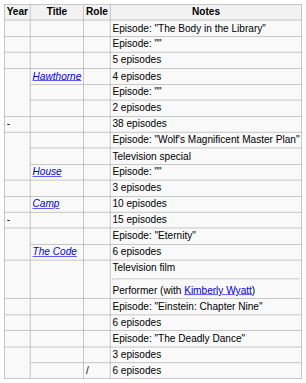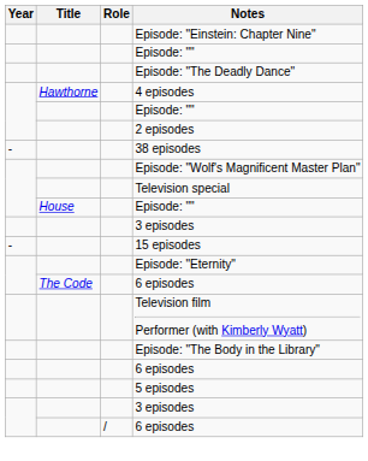 <table class="wikitable plainrowheaders sortable">
 <tr>
 <th scope=col>Year</th>
 <th scope=col>Title</th>
 <th scope=col>Role</th>
 <th scope=col class=unsortable>Notes</th>
 </tr>
 <tr>
 <td></td>
 <td><em></em></td>
 <td></td>
-<td>Episode: "The Body in the Library"</td>
+<td>Episode: "Einstein: Chapter Nine"</td>
 </tr>
 <tr>
 <td></td>
 <td><em></em></td>
 <td></td>
 <td>Episode: ""</td>
 </tr>
 <tr>
 <td></td>
 <td><em></em></td>
 <td></td>
-<td>5 episodes</td>
+<td>Episode: "The Deadly Dance"</td>
 </tr>
 <tr>
 <td rowspan=3></td>
 <td><em><a href='#'>Hawthorne</a></em></td>
 <td></td>
 <td>4 episodes</td>
 </tr>
 <tr>
 <td><em></em></td>
 <td></td>
 <td>Episode: ""</td>
 </tr>
 <tr>
 <td><em></em></td>
 <td></td>
 <td>2 episodes</td>
 </tr>
 <tr>
 <td>-</td>
 <td><em></em></td>
 <td></td>
 <td>38 episodes</td>
 </tr>
 <tr>
 <td rowspan=3></td>
 <td><em></em></td>
 <td></td>
 <td>Episode: "Wolf's Magnificent Master Plan"</td>
 </tr>
 <tr>
 <td><em></em></td>
 <td></td>
 <td>Television special</td>
 </tr>
 <tr>
 <td><em><a href='#'>House</a></em></td>
 <td></td>
 <td>Episode: ""</td>
 </tr>
 <tr>
 <td></td>
 <td><em></em></td>
 <td></td>
 <td>3 episodes</td>
 </tr>
 <tr>
-<td></td>
-<td><em><a href='#'>Camp</a></em></td>
-<td></td>
-<td>10 episodes</td>
-</tr>
-<tr>
 <td>-</td>
 <td><em></em></td>
 <td></td>
 <td>15 episodes</td>
 </tr>
 <tr>
 <td rowspan=2></td>
 <td><em></em></td>
 <td></td>
 <td>Episode: "Eternity"</td>
 </tr>
 <tr>
 <td><em><a href='#'>The Code</a></em></td>
 <td></td>
 <td>6 episodes</td>
 </tr>
 <tr>
 <td></td>
 <td><em></em></td>
 <td></td>
 <td>Television film<hr>Performer (with <a href='#'>Kimberly Wyatt</a>)</td>
 </tr>
 <tr>
 <td></td>
 <td><em></em></td>
 <td></td>
-<td>Episode: "Einstein: Chapter Nine"</td>
+<td>Episode: "The Body in the Library"</td>
 </tr>
 <tr>
 <td></td>
 <td><em></em></td>
 <td></td>
 <td>6 episodes</td>
 </tr>
 <tr>
 <td></td>
 <td><em></em></td>
 <td></td>
-<td>Episode: "The Deadly Dance"</td>
+<td>5 episodes</td>
 </tr>
 <tr>
 <td rowspan=2></td>
 <td><em></em></td>
 <td></td>
 <td>3 episodes</td>
 </tr>
 <tr>
 <td><em></em></td>
 <td> / </td>
 <td>6 episodes</td>
 </tr>
 </table>
